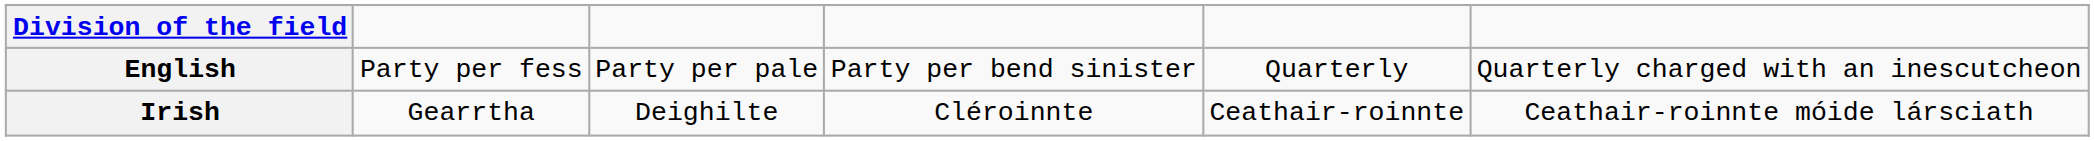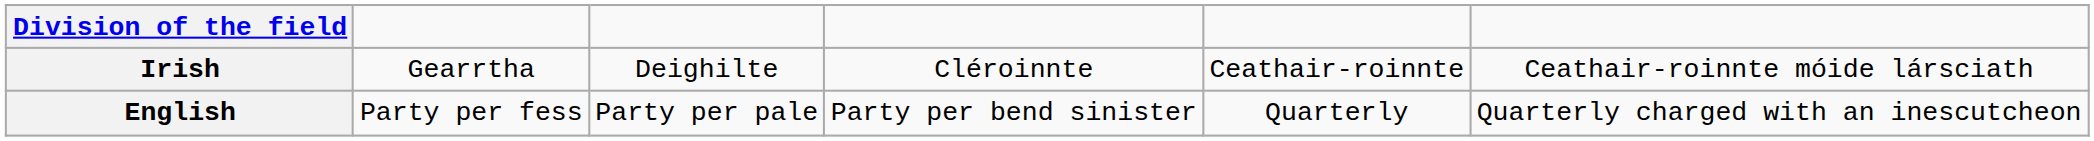 <table class="wikitable" style="margin:1em auto;">
 <tr>
 <th><a href='#'>Division of the field</a></th>
 <td align=center></td>
 <td align=center></td>
 <td align=center></td>
 <td align=center></td>
 <td align=center></td>
 </tr>
 <tr>
+<th>Irish</th>
+<td align=center>Gearrtha</td>
+<td align=center>Deighilte</td>
+<td align=center>Cléroinnte</td>
+<td align=center>Ceathair-roinnte</td>
+<td align=center>Ceathair-roinnte móide lársciath</td>
+</tr>
+<tr>
 <th>English</th>
 <td align=center>Party per fess</td>
 <td align=center>Party per pale</td>
 <td align=center>Party per bend sinister</td>
 <td align=center>Quarterly</td>
 <td align=center>Quarterly charged with an inescutcheon</td>
 </tr>
-<tr>
-<th>Irish</th>
-<td align=center>Gearrtha</td>
-<td align=center>Deighilte</td>
-<td align=center>Cléroinnte</td>
-<td align=center>Ceathair-roinnte</td>
-<td align=center>Ceathair-roinnte móide lársciath</td>
-</tr>
 </table>
